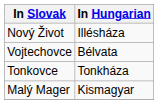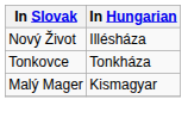 <table class="wikitable collapsible sortable">
 <tr>
 <th>In <a href='#'>Slovak</a></th>
 <th>In <a href='#'>Hungarian</a></th>
 </tr>
 <tr>
 <td>Nový Život</td>
 <td>Illésháza</td>
-</tr>
-<tr>
-<td>Vojtechovce</td>
-<td>Bélvata</td>
 </tr>
 <tr>
 <td>Tonkovce</td>
 <td>Tonkháza</td>
 </tr>
 <tr>
 <td>Malý Mager</td>
 <td>Kismagyar</td>
 </tr>
 <tr>
 </tr>
 </table>
